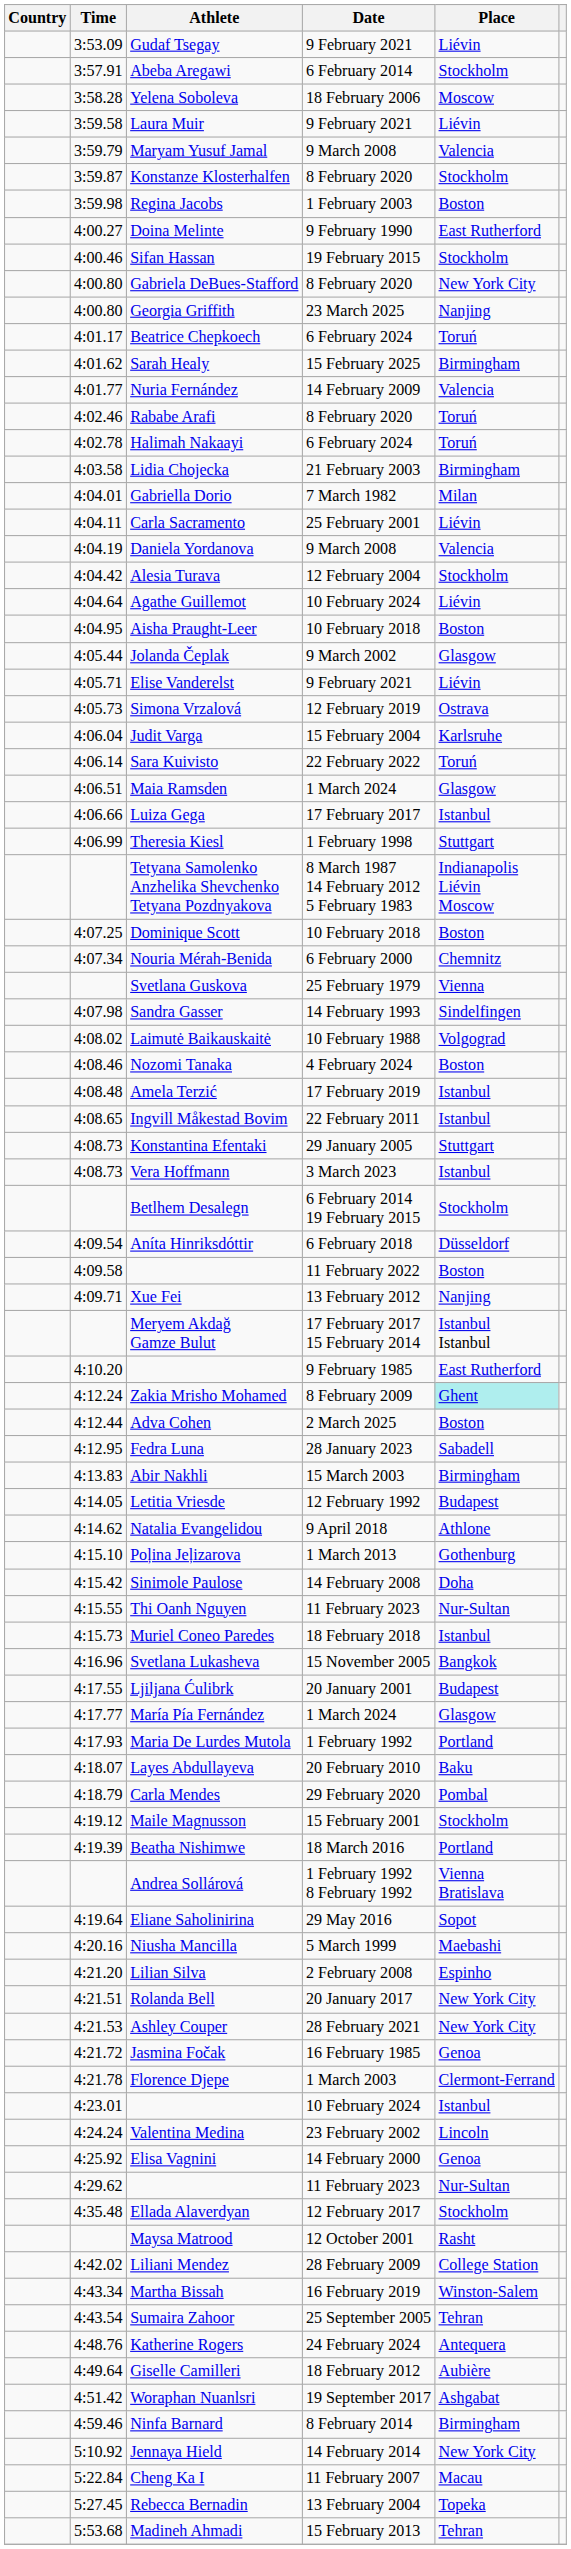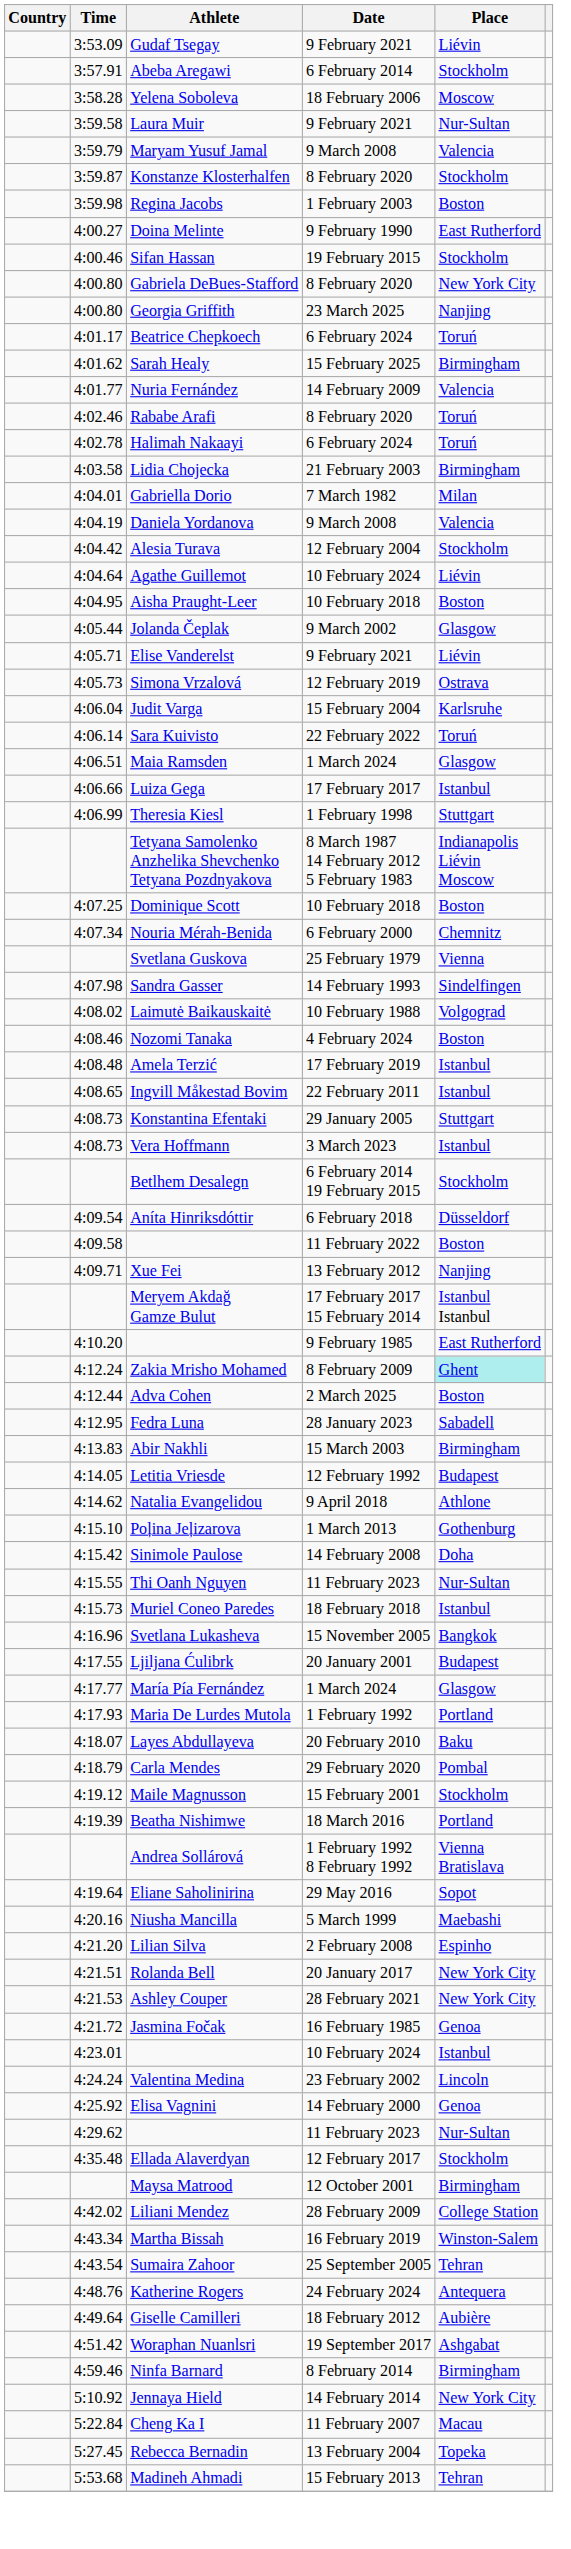 <table class="wikitable sortable defaultleft col4right static-row-numbers sticky-header" style="font-size:95%;">
 <tr>
 <th>Country</th>
 <th>Time</th>
 <th>Athlete</th>
 <th>Date</th>
 <th>Place</th>
 <th class="unsortable"></th>
 </tr>
 <tr>
 <td></td>
 <td>3:53.09</td>
 <td><a href='#'>Gudaf Tsegay</a></td>
 <td>9 February 2021</td>
 <td><a href='#'>Liévin</a></td>
 <td></td>
 </tr>
 <tr>
 <td></td>
 <td>3:57.91</td>
 <td><a href='#'>Abeba Aregawi</a></td>
 <td>6 February 2014</td>
 <td><a href='#'>Stockholm</a></td>
 <td></td>
 </tr>
 <tr>
 <td></td>
 <td>3:58.28</td>
 <td><a href='#'>Yelena Soboleva</a></td>
 <td>18 February 2006</td>
 <td><a href='#'>Moscow</a></td>
 <td></td>
 </tr>
 <tr>
 <td></td>
 <td>3:59.58</td>
 <td><a href='#'>Laura Muir</a></td>
 <td>9 February 2021</td>
-<td><a href='#'>Liévin</a></td>
+<td><a href='#'>Nur-Sultan</a></td>
 <td></td>
 </tr>
 <tr>
 <td></td>
 <td>3:59.79</td>
 <td><a href='#'>Maryam Yusuf Jamal</a></td>
 <td>9 March 2008</td>
 <td><a href='#'>Valencia</a></td>
 <td></td>
 </tr>
 <tr>
 <td></td>
 <td>3:59.87 </td>
 <td><a href='#'>Konstanze Klosterhalfen</a></td>
 <td>8 February 2020</td>
 <td><a href='#'>Stockholm</a></td>
 <td></td>
 </tr>
 <tr>
 <td></td>
 <td>3:59.98</td>
 <td><a href='#'>Regina Jacobs</a></td>
 <td>1 February 2003</td>
 <td><a href='#'>Boston</a></td>
 <td></td>
 </tr>
 <tr>
 <td></td>
 <td>4:00.27 </td>
 <td><a href='#'>Doina Melinte</a></td>
 <td>9 February 1990</td>
 <td><a href='#'>East Rutherford</a></td>
 <td></td>
 </tr>
 <tr>
 <td></td>
 <td>4:00.46</td>
 <td><a href='#'>Sifan Hassan</a></td>
 <td>19 February 2015</td>
 <td><a href='#'>Stockholm</a></td>
 <td></td>
 </tr>
 <tr>
 <td></td>
 <td>4:00.80 </td>
 <td><a href='#'>Gabriela DeBues-Stafford</a></td>
 <td>8 February 2020</td>
 <td><a href='#'>New York City</a></td>
 <td></td>
 </tr>
 <tr>
 <td></td>
 <td>4:00.80</td>
 <td><a href='#'>Georgia Griffith</a></td>
 <td>23 March 2025</td>
 <td><a href='#'>Nanjing</a></td>
 <td></td>
 </tr>
 <tr>
 <td></td>
 <td>4:01.17</td>
 <td><a href='#'>Beatrice Chepkoech</a></td>
 <td>6 February 2024</td>
 <td><a href='#'>Toruń</a></td>
 <td></td>
 </tr>
 <tr>
 <td></td>
 <td>4:01.62</td>
 <td><a href='#'>Sarah Healy</a></td>
 <td>15 February 2025</td>
 <td><a href='#'>Birmingham</a></td>
 <td></td>
 </tr>
 <tr>
 <td></td>
 <td>4:01.77</td>
 <td><a href='#'>Nuria Fernández</a></td>
 <td>14 February 2009</td>
 <td><a href='#'>Valencia</a></td>
 <td></td>
 </tr>
 <tr>
 <td></td>
 <td>4:02.46</td>
 <td><a href='#'>Rababe Arafi</a></td>
 <td>8 February 2020</td>
 <td><a href='#'>Toruń</a></td>
 <td></td>
 </tr>
 <tr>
 <td></td>
 <td>4:02.78</td>
 <td><a href='#'>Halimah Nakaayi</a></td>
 <td>6 February 2024</td>
 <td><a href='#'>Toruń</a></td>
 <td></td>
 </tr>
 <tr>
 <td></td>
 <td>4:03.58</td>
 <td><a href='#'>Lidia Chojecka</a></td>
 <td>21 February 2003</td>
 <td><a href='#'>Birmingham</a></td>
 <td></td>
 </tr>
 <tr>
 <td></td>
 <td>4:04.01</td>
 <td><a href='#'>Gabriella Dorio</a></td>
 <td>7 March 1982</td>
 <td><a href='#'>Milan</a></td>
-<td></td>
-</tr>
-<tr>
-<td></td>
-<td>4:04.11</td>
-<td><a href='#'>Carla Sacramento</a></td>
-<td>25 February 2001</td>
-<td><a href='#'>Liévin</a></td>
 <td></td>
 </tr>
 <tr>
 <td></td>
 <td>4:04.19</td>
 <td><a href='#'>Daniela Yordanova</a></td>
 <td>9 March 2008</td>
 <td><a href='#'>Valencia</a></td>
 <td></td>
 </tr>
 <tr>
 <td></td>
 <td>4:04.42</td>
 <td><a href='#'>Alesia Turava</a></td>
 <td>12 February 2004</td>
 <td><a href='#'>Stockholm</a></td>
 <td></td>
 </tr>
 <tr>
 <td></td>
 <td>4:04.64</td>
 <td><a href='#'>Agathe Guillemot</a></td>
 <td>10 February 2024</td>
 <td><a href='#'>Liévin</a></td>
 <td></td>
 </tr>
 <tr>
 <td></td>
 <td>4:04.95</td>
 <td><a href='#'>Aisha Praught-Leer</a></td>
 <td>10 February 2018</td>
 <td><a href='#'>Boston</a></td>
 <td></td>
 </tr>
 <tr>
 <td></td>
 <td>4:05.44</td>
 <td><a href='#'>Jolanda Čeplak</a></td>
 <td>9 March 2002</td>
 <td><a href='#'>Glasgow</a></td>
 <td></td>
 </tr>
 <tr>
 <td></td>
 <td>4:05.71</td>
 <td><a href='#'>Elise Vanderelst</a></td>
 <td>9 February 2021</td>
 <td><a href='#'>Liévin</a></td>
 <td></td>
 </tr>
 <tr>
 <td></td>
 <td>4:05.73</td>
 <td><a href='#'>Simona Vrzalová</a></td>
 <td>12 February 2019</td>
 <td><a href='#'>Ostrava</a></td>
 <td></td>
 </tr>
 <tr>
 <td></td>
 <td>4:06.04</td>
 <td><a href='#'>Judit Varga</a></td>
 <td>15 February 2004</td>
 <td><a href='#'>Karlsruhe</a></td>
 <td></td>
 </tr>
 <tr>
 <td></td>
 <td>4:06.14</td>
 <td><a href='#'>Sara Kuivisto</a></td>
 <td>22 February 2022</td>
 <td><a href='#'>Toruń</a></td>
 <td></td>
 </tr>
 <tr>
 <td></td>
 <td>4:06.51</td>
 <td><a href='#'>Maia Ramsden</a></td>
 <td>1 March 2024</td>
 <td><a href='#'>Glasgow</a></td>
 <td></td>
 </tr>
 <tr>
 <td></td>
 <td>4:06.66</td>
 <td><a href='#'>Luiza Gega</a></td>
 <td>17 February 2017</td>
 <td><a href='#'>Istanbul </a></td>
 <td></td>
 </tr>
 <tr>
 <td></td>
 <td>4:06.99</td>
 <td><a href='#'>Theresia Kiesl</a></td>
 <td>1 February 1998</td>
 <td><a href='#'>Stuttgart </a></td>
 <td></td>
 </tr>
 <tr>
 <td></td>
 <td></td>
 <td><a href='#'>Tetyana Samolenko</a> <br> <a href='#'>Anzhelika Shevchenko</a> <br> <a href='#'>Tetyana Pozdnyakova</a></td>
 <td data-sort-value="8 March 1987">8 March 1987 <br> 14 February 2012 <br> 5 February 1983</td>
 <td><a href='#'>Indianapolis</a> <br> <a href='#'>Liévin</a> <br> <a href='#'>Moscow</a></td>
 <td></td>
 </tr>
 <tr>
 <td></td>
 <td>4:07.25</td>
 <td><a href='#'>Dominique Scott</a></td>
 <td>10 February 2018</td>
 <td><a href='#'>Boston</a></td>
 <td></td>
 </tr>
 <tr>
 <td></td>
 <td>4:07.34</td>
 <td><a href='#'>Nouria Mérah-Benida</a></td>
 <td>6 February 2000</td>
 <td><a href='#'>Chemnitz</a></td>
 <td></td>
 </tr>
 <tr>
 <td></td>
 <td></td>
 <td><a href='#'>Svetlana Guskova</a></td>
 <td>25 February 1979</td>
 <td><a href='#'>Vienna</a></td>
 <td></td>
 </tr>
 <tr>
 <td></td>
 <td>4:07.98</td>
 <td><a href='#'>Sandra Gasser</a></td>
 <td>14 February 1993</td>
 <td><a href='#'>Sindelfingen </a></td>
 <td></td>
 </tr>
 <tr>
 <td></td>
 <td>4:08.02</td>
 <td><a href='#'>Laimutė Baikauskaitė</a></td>
 <td>10 February 1988</td>
 <td><a href='#'>Volgograd</a></td>
 <td></td>
 </tr>
 <tr>
 <td></td>
 <td>4:08.46</td>
 <td><a href='#'>Nozomi Tanaka</a></td>
 <td>4 February 2024</td>
 <td><a href='#'>Boston</a></td>
 <td></td>
 </tr>
 <tr>
 <td></td>
 <td>4:08.48</td>
 <td><a href='#'>Amela Terzić</a></td>
 <td>17 February 2019</td>
 <td><a href='#'>Istanbul </a></td>
 <td></td>
 </tr>
 <tr>
 <td></td>
 <td>4:08.65</td>
 <td><a href='#'>Ingvill Måkestad Bovim</a></td>
 <td>22 February 2011</td>
 <td><a href='#'>Istanbul</a></td>
 <td></td>
 </tr>
 <tr>
 <td></td>
 <td>4:08.73</td>
 <td><a href='#'>Konstantina Efentaki</a></td>
 <td>29 January 2005</td>
 <td><a href='#'>Stuttgart</a></td>
 <td></td>
 </tr>
 <tr>
 <td></td>
 <td>4:08.73</td>
 <td><a href='#'>Vera Hoffmann</a></td>
 <td>3 March 2023</td>
 <td><a href='#'>Istanbul</a></td>
 <td></td>
 </tr>
 <tr>
 <td></td>
 <td></td>
 <td><a href='#'>Betlhem Desalegn</a></td>
 <td data-sort-value="6 February 2014">6 February 2014<br>19 February 2015</td>
 <td><a href='#'>Stockholm</a></td>
 <td> <br> </td>
 </tr>
 <tr>
 <td></td>
 <td>4:09.54</td>
 <td><a href='#'>Aníta Hinriksdóttir</a></td>
 <td>6 February 2018</td>
 <td><a href='#'>Düsseldorf</a></td>
 <td></td>
 </tr>
 <tr>
 <td></td>
 <td>4:09.58</td>
 <td></td>
 <td>11 February 2022</td>
 <td><a href='#'>Boston</a></td>
 <td></td>
 </tr>
 <tr>
 <td></td>
 <td>4:09.71</td>
 <td><a href='#'>Xue Fei</a></td>
 <td>13 February 2012</td>
 <td><a href='#'>Nanjing </a></td>
 <td></td>
 </tr>
 <tr>
 <td></td>
 <td></td>
 <td><a href='#'>Meryem Akdağ</a> <br> <a href='#'>Gamze Bulut</a></td>
 <td data-sort-value="17 February 2017">17 February 2017 <br> 15 February 2014</td>
 <td><a href='#'>Istanbul</a> <br> Istanbul</td>
 <td> <br> </td>
 </tr>
 <tr>
 <td></td>
 <td>4:10.20</td>
 <td></td>
 <td>9 February 1985</td>
 <td><a href='#'>East Rutherford</a></td>
 <td></td>
 </tr>
 <tr>
 <td></td>
 <td>4:12.24 </td>
 <td><a href='#'>Zakia Mrisho Mohamed</a></td>
 <td>8 February 2009</td>
 <td style="background: paleturquoise;"><a href='#'>Ghent</a></td>
 <td></td>
 </tr>
 <tr>
 <td></td>
 <td>4:12.44</td>
 <td><a href='#'>Adva Cohen</a></td>
 <td>2 March 2025</td>
 <td><a href='#'>Boston</a></td>
 <td></td>
 </tr>
 <tr>
 <td></td>
 <td>4:12.95</td>
 <td><a href='#'>Fedra Luna</a></td>
 <td>28 January 2023</td>
 <td><a href='#'>Sabadell</a></td>
 <td></td>
 </tr>
 <tr>
 <td></td>
 <td>4:13.83</td>
 <td><a href='#'>Abir Nakhli</a></td>
 <td>15 March 2003</td>
 <td><a href='#'>Birmingham</a></td>
 <td></td>
 </tr>
 <tr>
 <td></td>
 <td>4:14.05</td>
 <td><a href='#'>Letitia Vriesde</a></td>
 <td>12 February 1992</td>
 <td><a href='#'>Budapest</a></td>
 <td></td>
 </tr>
 <tr>
 <td></td>
 <td>4:14.62</td>
 <td><a href='#'>Natalia Evangelidou</a></td>
 <td>9 April 2018</td>
 <td><a href='#'>Athlone</a></td>
 <td></td>
 </tr>
 <tr>
 <td></td>
 <td>4:15.10</td>
 <td><a href='#'>Poļina Jeļizarova</a></td>
 <td>1 March 2013</td>
 <td><a href='#'>Gothenburg</a></td>
 <td></td>
 </tr>
 <tr>
 <td></td>
 <td>4:15.42</td>
 <td><a href='#'>Sinimole Paulose</a></td>
 <td>14 February 2008</td>
 <td><a href='#'>Doha</a></td>
 <td></td>
 </tr>
 <tr>
 <td></td>
 <td>4:15.55</td>
 <td><a href='#'>Thi Oanh Nguyen</a></td>
 <td>11 February 2023</td>
 <td><a href='#'>Nur-Sultan</a></td>
 <td></td>
 </tr>
 <tr>
 <td></td>
 <td>4:15.73</td>
 <td><a href='#'>Muriel Coneo Paredes</a></td>
 <td>18 February 2018</td>
 <td><a href='#'>Istanbul</a></td>
 <td></td>
 </tr>
 <tr>
 <td></td>
 <td>4:16.96</td>
 <td><a href='#'>Svetlana Lukasheva</a></td>
 <td>15 November 2005</td>
 <td><a href='#'>Bangkok</a></td>
 <td></td>
 </tr>
 <tr>
 <td></td>
 <td>4:17.55</td>
 <td><a href='#'>Ljiljana Ćulibrk</a></td>
 <td>20 January 2001</td>
 <td><a href='#'>Budapest</a></td>
 <td></td>
 </tr>
 <tr>
 <td></td>
 <td>4:17.77</td>
 <td><a href='#'>María Pía Fernández</a></td>
 <td>1 March 2024</td>
 <td><a href='#'>Glasgow</a></td>
 <td></td>
 </tr>
 <tr>
 <td></td>
 <td>4:17.93</td>
 <td><a href='#'>Maria De Lurdes Mutola</a></td>
 <td>1 February 1992</td>
 <td><a href='#'>Portland</a></td>
 <td></td>
 </tr>
 <tr>
 <td></td>
 <td>4:18.07</td>
 <td><a href='#'>Layes Abdullayeva</a></td>
 <td>20 February 2010</td>
 <td><a href='#'>Baku</a></td>
 <td></td>
 </tr>
 <tr>
 <td></td>
 <td>4:18.79</td>
 <td><a href='#'>Carla Mendes</a></td>
 <td>29 February 2020</td>
 <td><a href='#'>Pombal</a></td>
 <td></td>
 </tr>
 <tr>
 <td></td>
 <td>4:19.12</td>
 <td><a href='#'>Maile Magnusson</a></td>
 <td>15 February 2001</td>
 <td><a href='#'>Stockholm</a></td>
 <td></td>
 </tr>
 <tr>
 <td></td>
 <td>4:19.39</td>
 <td><a href='#'>Beatha Nishimwe</a></td>
 <td>18 March 2016</td>
 <td><a href='#'>Portland</a></td>
 <td></td>
 </tr>
 <tr>
 <td></td>
 <td></td>
 <td><a href='#'>Andrea Sollárová</a></td>
 <td data-sort-value="1 February 1992">1 February 1992 <br> 8 February 1992</td>
 <td><a href='#'>Vienna</a> <br> <a href='#'>Bratislava</a></td>
 <td> <br> </td>
 </tr>
 <tr>
 <td></td>
 <td>4:19.64</td>
 <td><a href='#'>Eliane Saholinirina</a></td>
 <td>29 May 2016</td>
 <td><a href='#'>Sopot</a></td>
 <td></td>
 </tr>
 <tr>
 <td></td>
 <td>4:20.16</td>
 <td><a href='#'>Niusha Mancilla</a></td>
 <td>5 March 1999</td>
 <td><a href='#'>Maebashi</a></td>
 <td></td>
 </tr>
 <tr>
 <td></td>
 <td>4:21.20</td>
 <td><a href='#'>Lilian Silva</a></td>
 <td>2 February 2008</td>
 <td><a href='#'>Espinho</a></td>
 <td></td>
 </tr>
 <tr>
 <td></td>
 <td>4:21.51 </td>
 <td><a href='#'>Rolanda Bell</a></td>
 <td>20 January 2017</td>
 <td><a href='#'>New York City</a></td>
 <td></td>
 </tr>
 <tr>
 <td></td>
 <td>4:21.53</td>
 <td><a href='#'>Ashley Couper</a></td>
 <td>28 February 2021</td>
 <td><a href='#'>New York City</a></td>
 <td></td>
 </tr>
 <tr>
 <td></td>
 <td>4:21.72</td>
 <td><a href='#'>Jasmina Fočak</a></td>
 <td>16 February 1985</td>
 <td><a href='#'>Genoa</a></td>
 <td></td>
 </tr>
 <tr>
 <td></td>
-<td>4:21.78</td>
-<td><a href='#'>Florence Djepe</a></td>
-<td>1 March 2003</td>
-<td><a href='#'>Clermont-Ferrand</a></td>
-<td></td>
-</tr>
-<tr>
-<td></td>
 <td>4:23.01</td>
 <td></td>
 <td>10 February 2024</td>
 <td><a href='#'>Istanbul</a></td>
 <td></td>
 </tr>
 <tr>
 <td></td>
 <td>4:24.24 </td>
 <td><a href='#'>Valentina Medina</a></td>
 <td>23 February 2002</td>
 <td><a href='#'>Lincoln</a></td>
 <td></td>
 </tr>
 <tr>
 <td></td>
 <td>4:25.92</td>
 <td><a href='#'>Elisa Vagnini</a></td>
 <td>14 February 2000</td>
 <td><a href='#'>Genoa</a></td>
 <td></td>
 </tr>
 <tr>
 <td></td>
 <td>4:29.62</td>
 <td></td>
 <td>11 February 2023</td>
 <td><a href='#'>Nur-Sultan</a></td>
 <td></td>
 </tr>
 <tr>
 <td></td>
 <td>4:35.48</td>
 <td><a href='#'>Ellada Alaverdyan</a></td>
 <td>12 February 2017</td>
 <td><a href='#'>Stockholm</a></td>
 <td></td>
 </tr>
 <tr>
 <td></td>
 <td></td>
 <td><a href='#'>Maysa Matrood</a></td>
 <td>12 October 2001</td>
-<td><a href='#'>Rasht</a></td>
+<td><a href='#'>Birmingham</a></td>
 <td></td>
 </tr>
 <tr>
 <td></td>
 <td>4:42.02 </td>
 <td><a href='#'>Liliani Mendez</a></td>
 <td>28 February 2009</td>
 <td><a href='#'>College Station</a></td>
 <td></td>
 </tr>
 <tr>
 <td></td>
 <td>4:43.34 </td>
 <td><a href='#'>Martha Bissah</a></td>
 <td>16 February 2019</td>
 <td><a href='#'>Winston-Salem</a></td>
 <td></td>
 </tr>
 <tr>
 <td></td>
 <td>4:43.54</td>
 <td><a href='#'>Sumaira Zahoor</a></td>
 <td>25 September 2005</td>
 <td><a href='#'>Tehran</a></td>
 <td></td>
 </tr>
 <tr>
 <td></td>
 <td>4:48.76</td>
 <td><a href='#'>Katherine Rogers</a></td>
 <td>24 February 2024</td>
 <td><a href='#'>Antequera</a></td>
 <td></td>
 </tr>
 <tr>
 <td></td>
 <td>4:49.64</td>
 <td><a href='#'>Giselle Camilleri</a></td>
 <td>18 February 2012</td>
 <td><a href='#'>Aubière</a></td>
 <td></td>
 </tr>
 <tr>
 <td></td>
 <td>4:51.42</td>
 <td><a href='#'>Woraphan Nuanlsri</a></td>
 <td>19 September 2017</td>
 <td><a href='#'>Ashgabat</a></td>
 <td></td>
 </tr>
 <tr>
 <td></td>
 <td>4:59.46 </td>
 <td><a href='#'>Ninfa Barnard</a></td>
 <td>8 February 2014</td>
 <td><a href='#'>Birmingham</a></td>
 <td></td>
 </tr>
 <tr>
 <td></td>
 <td>5:10.92 </td>
 <td><a href='#'>Jennaya Hield</a></td>
 <td>14 February 2014</td>
 <td><a href='#'>New York City</a></td>
 <td></td>
 </tr>
 <tr>
 <td></td>
 <td>5:22.84</td>
 <td><a href='#'>Cheng Ka I</a></td>
 <td>11 February 2007</td>
 <td><a href='#'>Macau</a></td>
 <td></td>
 </tr>
 <tr>
 <td></td>
 <td>5:27.45 </td>
 <td><a href='#'>Rebecca Bernadin</a></td>
 <td>13 February 2004</td>
 <td><a href='#'>Topeka</a></td>
 <td></td>
 </tr>
 <tr>
 <td></td>
 <td>5:53.68</td>
 <td><a href='#'>Madineh Ahmadi</a></td>
 <td>15 February 2013</td>
 <td><a href='#'>Tehran</a></td>
 <td></td>
 </tr>
 <tr>
 </tr>
 </table>
